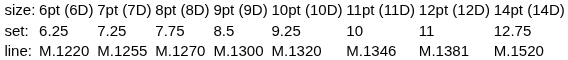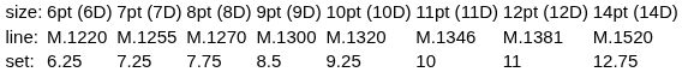 <table style="margin-left:40px;">
 <tr>
 <td>size:</td>
 <td>6pt (6D)</td>
 <td>7pt (7D)</td>
 <td>8pt (8D)</td>
 <td>9pt (9D)</td>
 <td>10pt (10D)</td>
 <td>11pt (11D)</td>
 <td>12pt (12D)</td>
 <td>14pt (14D)</td>
 </tr>
 <tr>
+<td>line:</td>
+<td>M.1220</td>
+<td>M.1255</td>
+<td>M.1270</td>
+<td>M.1300</td>
+<td>M.1320</td>
+<td>M.1346</td>
+<td>M.1381</td>
+<td>M.1520</td>
+</tr>
+<tr>
 <td>set:</td>
 <td>6.25</td>
 <td>7.25</td>
 <td>7.75</td>
 <td>8.5</td>
 <td>9.25</td>
 <td>10</td>
 <td>11</td>
 <td>12.75</td>
 </tr>
-<tr>
-<td>line:</td>
-<td>M.1220</td>
-<td>M.1255</td>
-<td>M.1270</td>
-<td>M.1300</td>
-<td>M.1320</td>
-<td>M.1346</td>
-<td>M.1381</td>
-<td>M.1520</td>
-</tr>
 </table>
